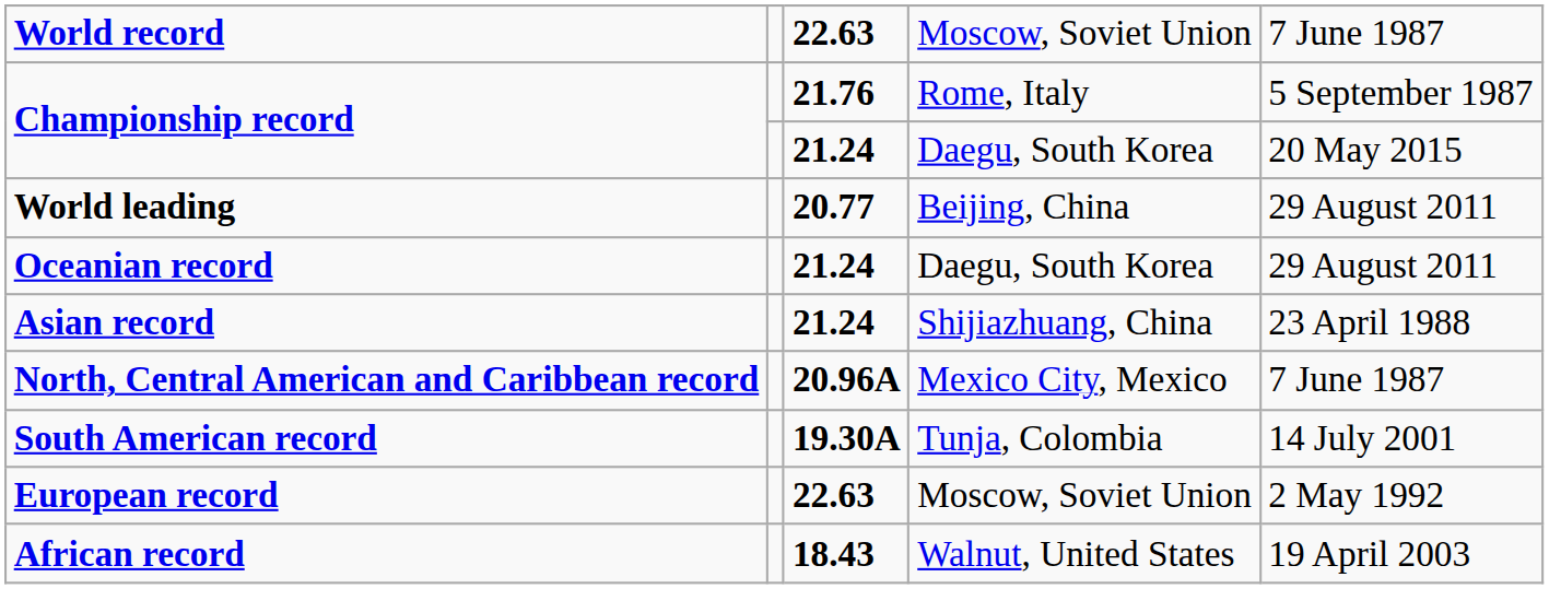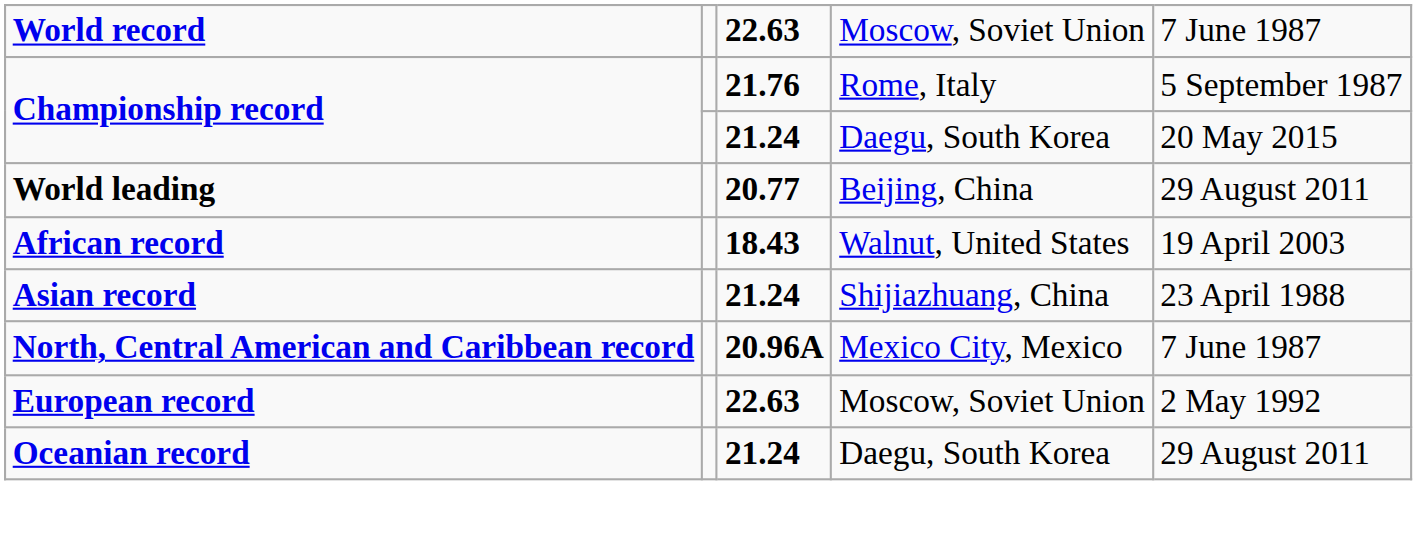 <table class="wikitable">
 <tr>
 <td><strong><a href='#'>World record</a></strong></td>
 <td></td>
 <td><strong>22.63</strong></td>
 <td><a href='#'>Moscow</a>, Soviet Union</td>
 <td>7 June 1987</td>
 </tr>
 <tr>
 <td rowspan=2><strong><a href='#'>Championship record</a></strong></td>
 <td></td>
 <td><strong>21.76</strong></td>
 <td><a href='#'>Rome</a>, Italy</td>
 <td>5 September 1987</td>
 </tr>
 <tr>
 <td></td>
 <td><strong>21.24</strong></td>
 <td><a href='#'>Daegu</a>, South Korea</td>
 <td>20 May 2015</td>
 </tr>
 <tr>
 <td><strong>World leading</strong></td>
 <td></td>
 <td><strong>20.77</strong></td>
 <td><a href='#'>Beijing</a>, China</td>
 <td>29 August 2011</td>
 </tr>
 <tr>
-<td><strong><a href='#'>Oceanian record</a></strong></td>
+<td><strong><a href='#'>African record</a></strong></td>
 <td></td>
-<td><strong>21.24</strong></td>
-<td>Daegu, South Korea</td>
-<td>29 August 2011</td>
+<td><strong>18.43</strong></td>
+<td><a href='#'>Walnut</a>, United States</td>
+<td>19 April 2003</td>
 </tr>
 <tr>
 <td><strong><a href='#'>Asian record</a></strong></td>
 <td></td>
 <td><strong>21.24</strong></td>
 <td><a href='#'>Shijiazhuang</a>, China</td>
 <td>23 April 1988</td>
 </tr>
 <tr>
 <td><strong><a href='#'>North, Central American and Caribbean record</a></strong></td>
 <td></td>
 <td><strong>20.96A</strong></td>
 <td><a href='#'>Mexico City</a>, Mexico</td>
 <td>7 June 1987</td>
 </tr>
 <tr>
-<td><strong><a href='#'>South American record</a></strong></td>
-<td></td>
-<td><strong>19.30A</strong></td>
-<td><a href='#'>Tunja</a>, Colombia</td>
-<td>14 July 2001</td>
-</tr>
-<tr>
 <td><strong><a href='#'>European record</a></strong></td>
 <td></td>
 <td><strong>22.63</strong></td>
 <td>Moscow, Soviet Union</td>
 <td>2 May 1992</td>
 </tr>
 <tr>
-<td><strong><a href='#'>African record</a></strong></td>
+<td><strong><a href='#'>Oceanian record</a></strong></td>
 <td></td>
-<td><strong>18.43</strong></td>
-<td><a href='#'>Walnut</a>, United States</td>
-<td>19 April 2003</td>
+<td><strong>21.24</strong></td>
+<td>Daegu, South Korea</td>
+<td>29 August 2011</td>
 </tr>
 </table>
